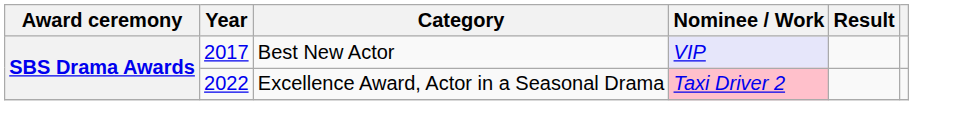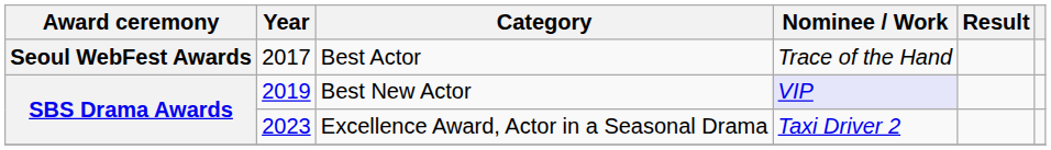 <table class="wikitable plainrowheaders sortable">
 <tr>
 <th scope="col">Award ceremony</th>
 <th scope="col">Year</th>
 <th scope="col">Category</th>
 <th scope="col">Nominee / Work</th>
 <th scope="col">Result</th>
 <th scope="col" class="unsortable"></th>
 </tr>
 <tr>
+<th scope="row">Seoul WebFest Awards</th>
+<td>2017</td>
+<td>Best Actor</td>
+<td><em>Trace of the Hand</em></td>
+<td></td>
+<td></td>
+</tr>
+<tr>
 <th scope="row"  rowspan="2"><a href='#'>SBS Drama Awards</a></th>
-<td><a href='#'>2017</a></td>
+<td><a href='#'>2019</a></td>
 <td>Best New Actor</td>
 <td style="background: lavender;"><em><a href='#'>VIP</a></em></td>
 <td></td>
 <td></td>
 </tr>
 <tr>
-<td><a href='#'>2022</a></td>
+<td><a href='#'>2023</a></td>
 <td>Excellence Award, Actor in a Seasonal Drama</td>
-<td style="background: pink;"><em><a href='#'>Taxi Driver 2</a></em></td>
+<td><em><a href='#'>Taxi Driver 2</a></em></td>
 <td></td>
 <td></td>
 </tr>
 <tr>
 </tr>
 </table>
